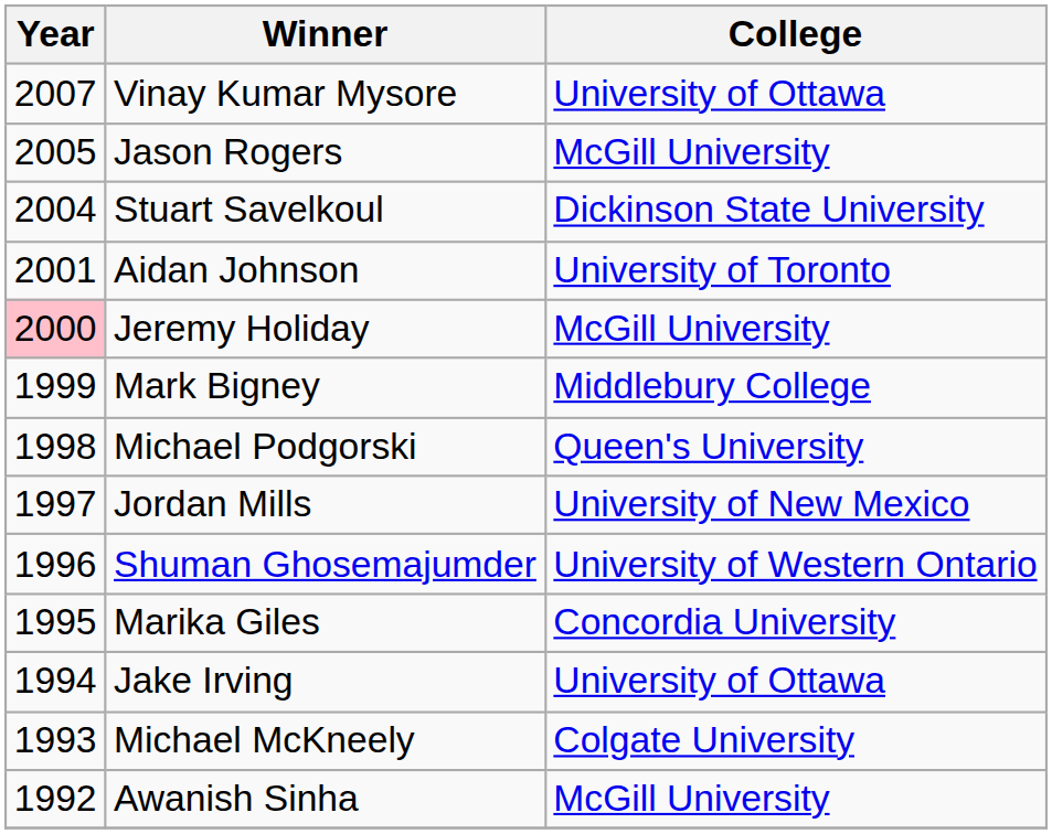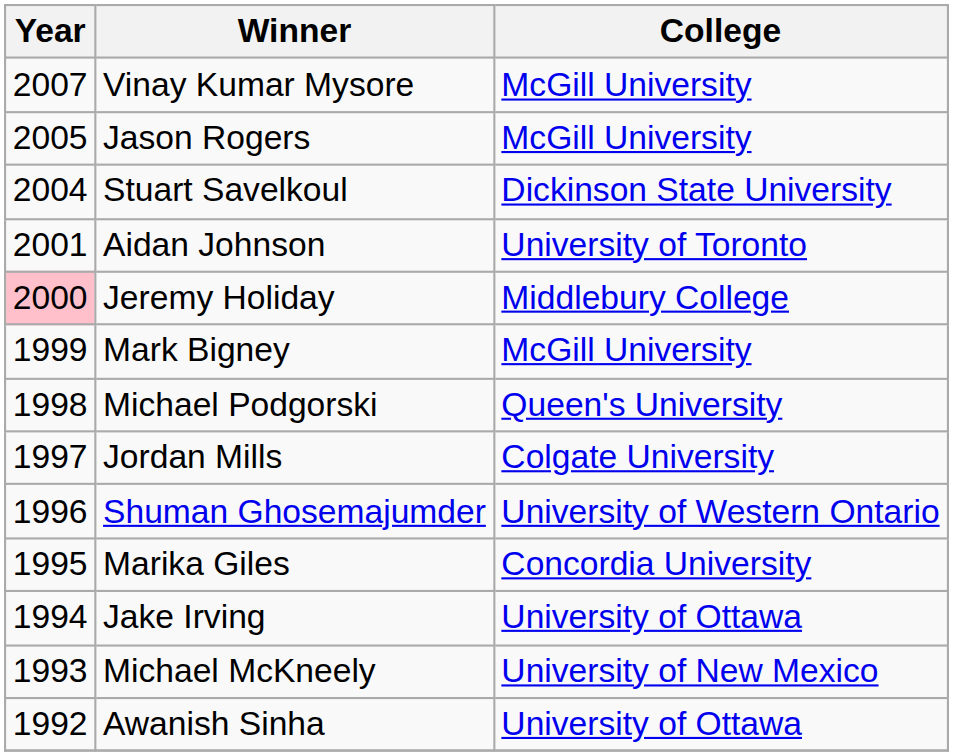 <table class="wikitable sortable">
 <tr>
 <th>Year</th>
 <th>Winner</th>
 <th>College</th>
 </tr>
 <tr>
 <td>2007</td>
 <td>Vinay Kumar Mysore</td>
-<td> <a href='#'>University of Ottawa</a></td>
+<td> <a href='#'>McGill University</a></td>
 </tr>
 <tr>
 <td>2005</td>
 <td>Jason Rogers</td>
 <td> <a href='#'>McGill University</a></td>
 </tr>
 <tr>
 <td>2004</td>
 <td>Stuart Savelkoul</td>
 <td> <a href='#'>Dickinson State University</a></td>
 </tr>
 <tr>
 <td>2001</td>
 <td>Aidan Johnson</td>
 <td> <a href='#'>University of Toronto</a></td>
 </tr>
 <tr>
 <td style="background: pink;">2000</td>
 <td>Jeremy Holiday</td>
-<td> <a href='#'>McGill University</a></td>
+<td> <a href='#'>Middlebury College</a></td>
 </tr>
 <tr>
 <td>1999</td>
 <td>Mark Bigney</td>
-<td> <a href='#'>Middlebury College</a></td>
+<td> <a href='#'>McGill University</a></td>
 </tr>
 <tr>
 <td>1998</td>
 <td>Michael Podgorski</td>
 <td> <a href='#'>Queen's University</a></td>
 </tr>
 <tr>
 <td>1997</td>
 <td>Jordan Mills</td>
-<td> <a href='#'>University of New Mexico</a></td>
+<td> <a href='#'>Colgate University</a></td>
 </tr>
 <tr>
 <td>1996</td>
 <td><a href='#'>Shuman Ghosemajumder</a></td>
 <td> <a href='#'>University of Western Ontario</a></td>
 </tr>
 <tr>
 <td>1995</td>
 <td>Marika Giles</td>
 <td> <a href='#'>Concordia University</a></td>
 </tr>
 <tr>
 <td>1994</td>
 <td>Jake Irving</td>
 <td> <a href='#'>University of Ottawa</a></td>
 </tr>
 <tr>
 <td>1993</td>
 <td>Michael McKneely</td>
-<td> <a href='#'>Colgate University</a></td>
+<td> <a href='#'>University of New Mexico</a></td>
 </tr>
 <tr>
 <td>1992</td>
 <td>Awanish Sinha</td>
-<td> <a href='#'>McGill University</a></td>
+<td> <a href='#'>University of Ottawa</a></td>
 </tr>
 <tr>
 </tr>
 </table>
